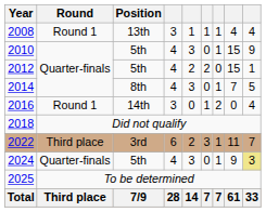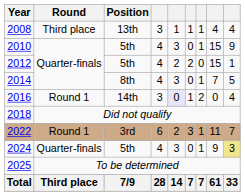 <table class="wikitable" style="text-align: center;">
 <tr>
 <th>Year</th>
 <th>Round</th>
 <th>Position</th>
 <th></th>
 <th></th>
 <th></th>
 <th></th>
 <th></th>
 <th></th>
 </tr>
 <tr>
 <td> <a href='#'>2008</a></td>
-<td>Round 1</td>
+<td>Third place</td>
 <td>13th</td>
 <td>3</td>
 <td>1</td>
 <td>1</td>
 <td>1</td>
 <td>4</td>
 <td>4</td>
 </tr>
 <tr>
 <td> <a href='#'>2010</a></td>
 <td rowspan=3>Quarter-finals</td>
 <td>5th</td>
 <td>4</td>
 <td>3</td>
 <td>0</td>
 <td>1</td>
 <td>15</td>
 <td>9</td>
 </tr>
 <tr>
 <td> <a href='#'>2012</a></td>
 <td>5th</td>
 <td>4</td>
 <td>2</td>
 <td>2</td>
 <td>0</td>
 <td>15</td>
 <td>1</td>
 </tr>
 <tr>
 <td> <a href='#'>2014</a></td>
 <td>8th</td>
 <td>4</td>
 <td>3</td>
 <td>0</td>
 <td>1</td>
 <td>7</td>
 <td>5</td>
 </tr>
 <tr>
 <td> <a href='#'>2016</a></td>
 <td>Round 1</td>
 <td>14th</td>
 <td>3</td>
-<td>0</td>
+<td style="background: lavender;">0</td>
 <td>1</td>
 <td>2</td>
 <td>0</td>
 <td>4</td>
 </tr>
 <tr>
 <td> <a href='#'>2018</a></td>
 <td colspan=8><em>Did not qualify</em></td>
 </tr>
 <tr style="background:#cfaa88;">
 <td> <a href='#'>2022</a></td>
-<td>Third place</td>
+<td>Round 1</td>
 <td>3rd</td>
 <td>6</td>
 <td>2</td>
 <td>3</td>
 <td>1</td>
 <td>11</td>
 <td>7</td>
 </tr>
 <tr>
 <td> <a href='#'>2024</a></td>
 <td>Quarter-finals</td>
 <td>5th</td>
 <td>4</td>
 <td>3</td>
 <td>0</td>
 <td>1</td>
 <td>9</td>
 <td style="background: khaki;">3</td>
 </tr>
 <tr>
 <td> <a href='#'>2025</a></td>
 <td colspan=8><em>To be determined</em></td>
 </tr>
 <tr style="background:#cfaa88;">
 <th>Total</th>
 <th>Third place</th>
 <th>7/9</th>
 <th>28</th>
 <th>14</th>
 <th>7</th>
 <th>7</th>
 <th>61</th>
 <th>33</th>
 </tr>
 </table>
